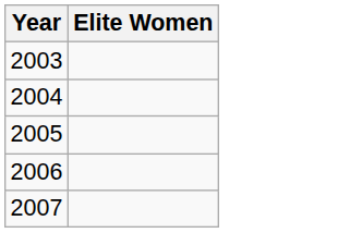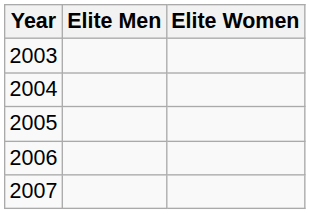 <table class="wikitable">
 <tr>
 <th>Year</th>
+<th>Elite Men</th>
 <th>Elite Women</th>
 </tr>
 <tr>
 <td>2003</td>
 <td></td>
+<td></td>
 </tr>
 <tr>
 <td>2004</td>
+<td></td>
 <td></td>
 </tr>
 <tr>
 <td>2005</td>
 <td></td>
+<td></td>
 </tr>
 <tr>
 <td>2006</td>
+<td></td>
 <td></td>
 </tr>
 <tr>
 <td>2007</td>
 <td></td>
+<td></td>
 </tr>
 </table>
